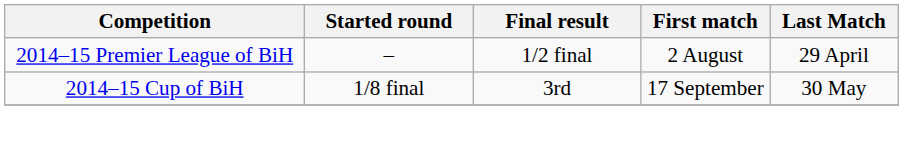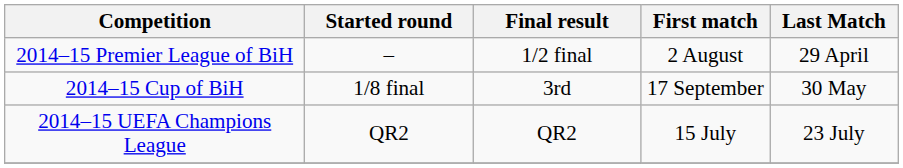 <table class="wikitable" style="text-align: center;">
 <tr>
 <th width="220">Competition</th>
 <th width="120">Started round</th>
 <th width="120">Final result</th>
 <th width="90">First match</th>
 <th width="90">Last Match</th>
 </tr>
 <tr>
 <td><a href='#'>2014–15 Premier League of BiH</a></td>
 <td>–</td>
 <td>1/2 final</td>
 <td>2 August</td>
 <td>29 April</td>
 </tr>
 <tr>
 <td><a href='#'>2014–15 Cup of BiH</a></td>
 <td>1/8 final</td>
 <td>3rd</td>
 <td>17 September</td>
 <td>30 May</td>
 </tr>
 <tr>
+<td><a href='#'>2014–15 UEFA Champions League</a></td>
+<td>QR2</td>
+<td>QR2</td>
+<td>15 July</td>
+<td>23 July</td>
+</tr>
+<tr>
 </tr>
 </table>
